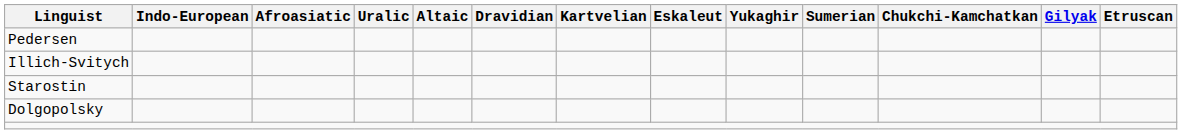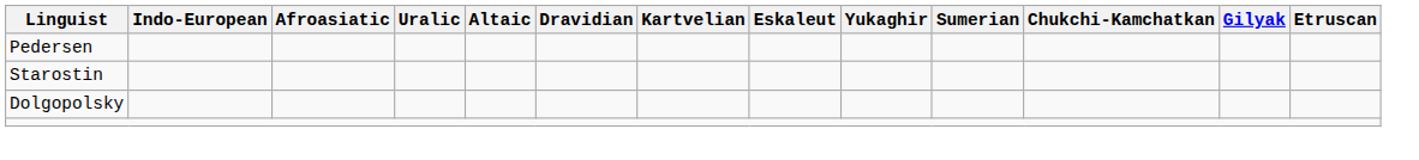 <table class="wikitable">
 <tr>
 <th>Linguist</th>
 <th>Indo-European</th>
 <th>Afroasiatic</th>
 <th>Uralic</th>
 <th>Altaic</th>
 <th>Dravidian</th>
 <th>Kartvelian</th>
 <th>Eskaleut</th>
 <th>Yukaghir</th>
 <th>Sumerian</th>
 <th>Chukchi-Kamchatkan</th>
 <th><a href='#'>Gilyak</a></th>
 <th>Etruscan</th>
 </tr>
 <tr>
 <td>Pedersen</td>
-<td></td>
-<td></td>
-<td></td>
-<td></td>
-<td></td>
-<td></td>
-<td></td>
-<td></td>
-<td></td>
-<td></td>
-<td></td>
-<td></td>
-</tr>
-<tr>
-<td>Illich-Svitych</td>
 <td></td>
 <td></td>
 <td></td>
 <td></td>
 <td></td>
 <td></td>
 <td></td>
 <td></td>
 <td></td>
 <td></td>
 <td></td>
 <td></td>
 </tr>
 <tr>
 <td>Starostin</td>
 <td></td>
 <td></td>
 <td></td>
 <td></td>
 <td></td>
 <td></td>
 <td></td>
 <td></td>
 <td></td>
 <td></td>
 <td></td>
 <td></td>
 </tr>
 <tr>
 <td>Dolgopolsky</td>
 <td></td>
 <td></td>
 <td></td>
 <td></td>
 <td></td>
 <td></td>
 <td></td>
 <td></td>
 <td></td>
 <td></td>
 <td></td>
 <td></td>
 </tr>
 <tr>
 <td colspan=13></td>
 </tr>
 </table>
